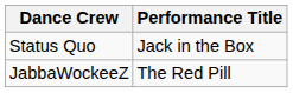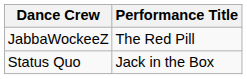 <table class="wikitable" style="white-space:nowrap;" fixed;">
 <tr>
 <th>Dance Crew</th>
 <th>Performance Title</th>
 </tr>
 <tr>
+<td>JabbaWockeeZ</td>
+<td>The Red Pill</td>
+</tr>
+<tr>
 <td>Status Quo</td>
 <td>Jack in the Box</td>
 </tr>
-<tr>
-<td>JabbaWockeeZ</td>
-<td>The Red Pill</td>
-</tr>
 </table>
